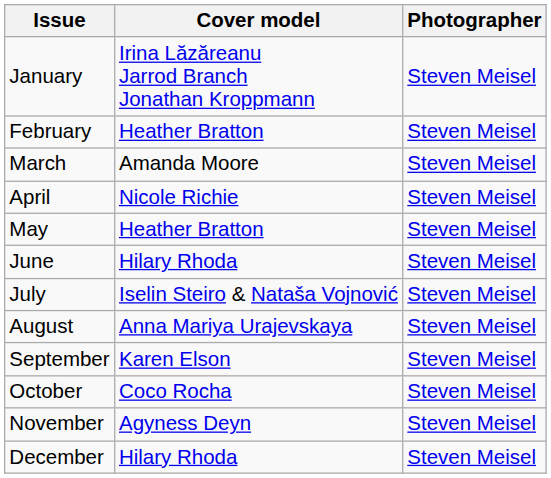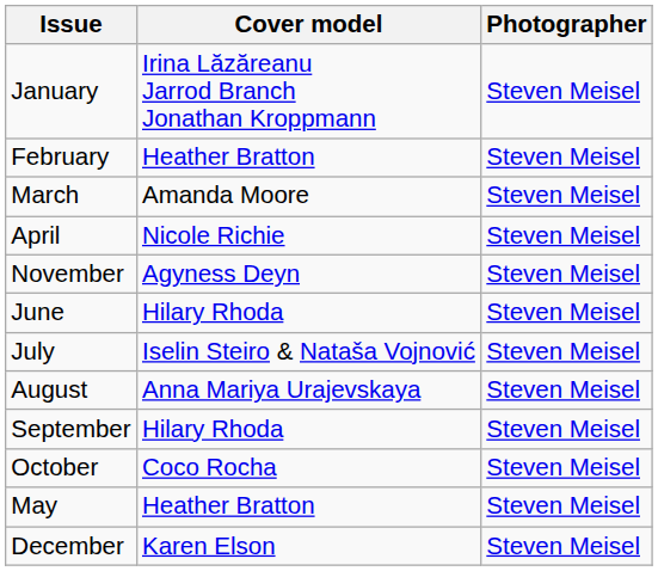 <table class="sortable wikitable">
 <tr>
 <th>Issue</th>
 <th>Cover model</th>
 <th>Photographer</th>
 </tr>
 <tr>
 <td>January</td>
 <td><a href='#'>Irina Lăzăreanu</a><br><a href='#'>Jarrod Branch</a><br><a href='#'>Jonathan Kroppmann</a></td>
 <td><a href='#'>Steven Meisel</a></td>
 </tr>
 <tr>
 <td>February</td>
 <td><a href='#'>Heather Bratton</a></td>
 <td><a href='#'>Steven Meisel</a></td>
 </tr>
 <tr>
 <td>March</td>
 <td>Amanda Moore</td>
 <td><a href='#'>Steven Meisel</a></td>
 </tr>
 <tr>
 <td>April</td>
 <td><a href='#'>Nicole Richie</a></td>
 <td><a href='#'>Steven Meisel</a></td>
 </tr>
 <tr>
-<td>May</td>
-<td><a href='#'>Heather Bratton</a></td>
+<td>November</td>
+<td><a href='#'>Agyness Deyn</a></td>
 <td><a href='#'>Steven Meisel</a></td>
 </tr>
 <tr>
 <td>June</td>
 <td><a href='#'>Hilary Rhoda</a></td>
 <td><a href='#'>Steven Meisel</a></td>
 </tr>
 <tr>
 <td>July</td>
 <td><a href='#'>Iselin Steiro</a> & <a href='#'>Nataša Vojnović</a></td>
 <td><a href='#'>Steven Meisel</a></td>
 </tr>
 <tr>
 <td>August</td>
 <td><a href='#'>Anna Mariya Urajevskaya</a></td>
 <td><a href='#'>Steven Meisel</a></td>
 </tr>
 <tr>
 <td>September</td>
-<td><a href='#'>Karen Elson</a></td>
+<td><a href='#'>Hilary Rhoda</a></td>
 <td><a href='#'>Steven Meisel</a></td>
 </tr>
 <tr>
 <td>October</td>
 <td><a href='#'>Coco Rocha</a></td>
 <td><a href='#'>Steven Meisel</a></td>
 </tr>
 <tr>
-<td>November</td>
-<td><a href='#'>Agyness Deyn</a></td>
+<td>May</td>
+<td><a href='#'>Heather Bratton</a></td>
 <td><a href='#'>Steven Meisel</a></td>
 </tr>
 <tr>
 <td>December</td>
-<td><a href='#'>Hilary Rhoda</a></td>
+<td><a href='#'>Karen Elson</a></td>
 <td><a href='#'>Steven Meisel</a></td>
 </tr>
 </table>
